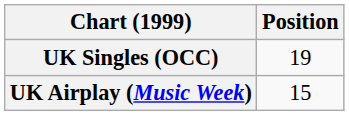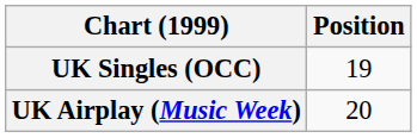 <table class="wikitable plainrowheaders" style="text-align:center">
 <tr>
 <th scope="col">Chart (1999)</th>
 <th scope="col">Position</th>
 </tr>
 <tr>
 <th scope="row">UK Singles (OCC)</th>
 <td>19</td>
 </tr>
 <tr>
 <th scope="row">UK Airplay (<em><a href='#'>Music Week</a></em>)</th>
-<td>15</td>
+<td>20</td>
 </tr>
 </table>
